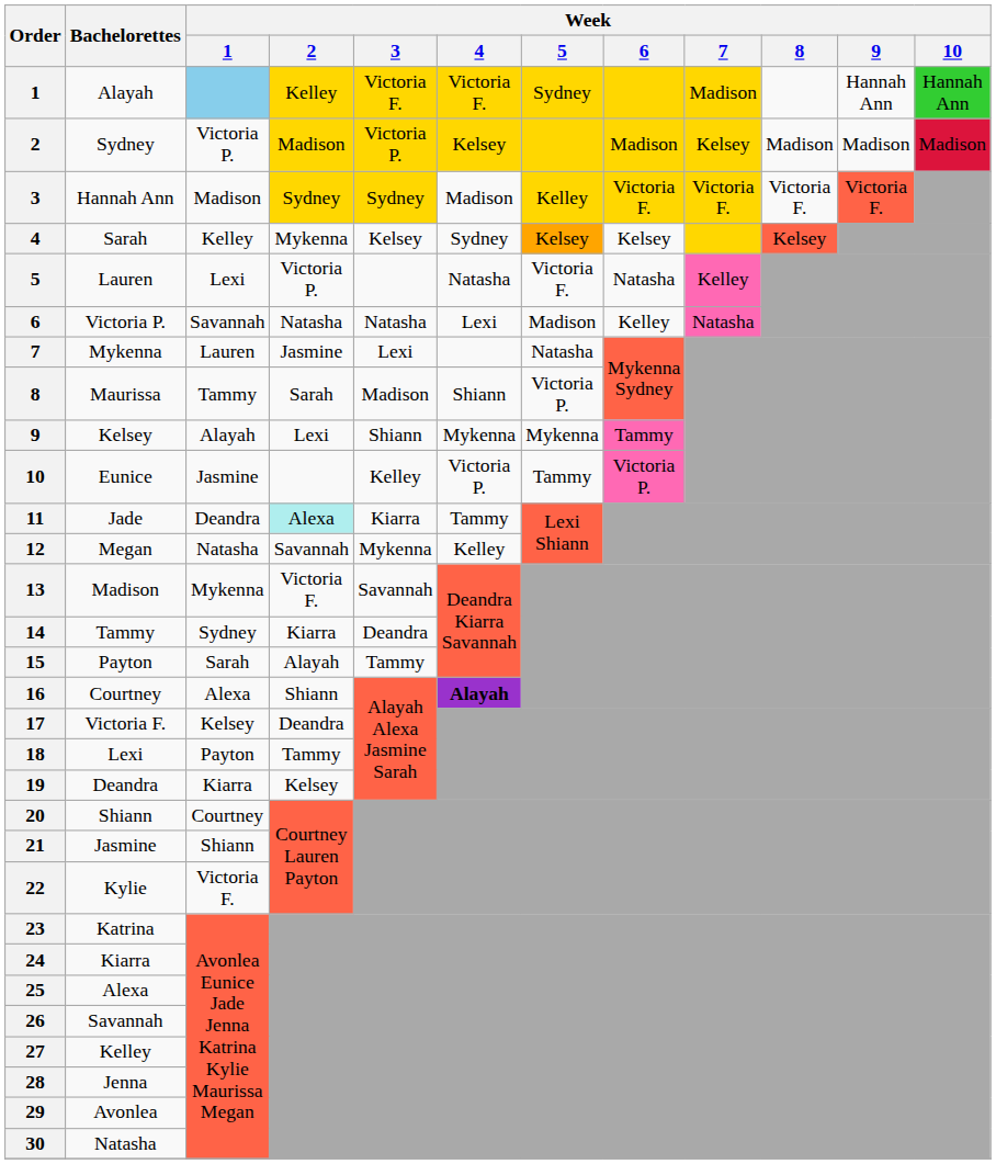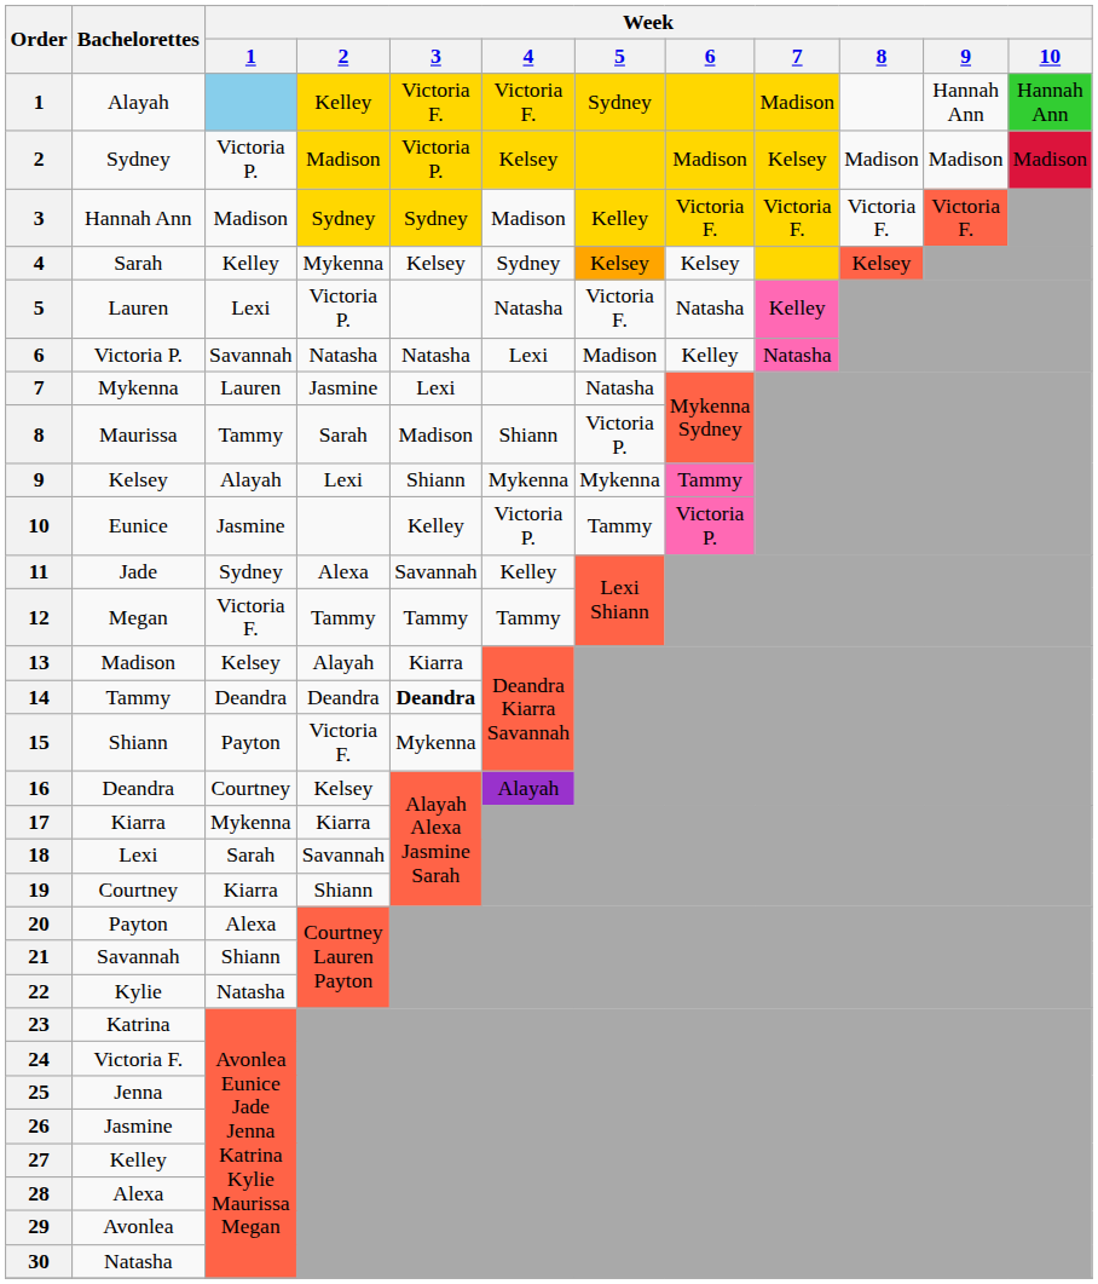 <table class="wikitable nowrap" style="text-align:center">
 <tr>
 <th rowspan="2">Order</th>
 <th rowspan="2">Bachelorettes</th>
 <th colspan="10">Week</th>
 </tr>
 <tr>
 <th><a href='#'>1</a></th>
 <th><a href='#'>2</a></th>
 <th><a href='#'>3</a></th>
 <th><a href='#'>4</a></th>
 <th><a href='#'>5</a></th>
 <th><a href='#'>6</a></th>
 <th><a href='#'>7</a></th>
 <th><a href='#'>8</a></th>
 <th><a href='#'>9</a></th>
 <th><a href='#'>10</a></th>
 </tr>
 <tr>
 <th>1</th>
 <td>Alayah</td>
 <td style="background:skyblue"></td>
 <td style="background:gold">Kelley</td>
 <td style="background:gold">Victoria F.</td>
 <td style="background:gold">Victoria F.</td>
 <td style="background:gold">Sydney</td>
 <td style="background:gold"></td>
 <td style="background:gold">Madison</td>
 <td></td>
 <td>Hannah Ann</td>
 <td style="background:limegreen">Hannah Ann</td>
 </tr>
 <tr>
 <th>2</th>
 <td>Sydney</td>
 <td>Victoria P.</td>
 <td style="background:gold">Madison</td>
 <td style="background:gold">Victoria P.</td>
 <td style="background:gold">Kelsey</td>
 <td style="background:gold"></td>
 <td style="background:gold">Madison</td>
 <td style="background:gold">Kelsey</td>
 <td>Madison</td>
 <td>Madison</td>
 <td style="background:crimson"><span>Madison</span></td>
 </tr>
 <tr>
 <th>3</th>
 <td>Hannah Ann</td>
 <td>Madison</td>
 <td style="background:gold">Sydney</td>
 <td style="background:gold">Sydney</td>
 <td>Madison</td>
 <td style="background:gold">Kelley</td>
 <td style="background:gold">Victoria F.</td>
 <td style="background:gold">Victoria F.</td>
 <td>Victoria F.</td>
 <td style="background:tomato;">Victoria F.</td>
 <td style="background:darkgray;"></td>
 </tr>
 <tr>
 <th>4</th>
 <td>Sarah</td>
 <td>Kelley</td>
 <td>Mykenna</td>
 <td>Kelsey</td>
 <td>Sydney</td>
 <td bgcolor="orange">Kelsey</td>
 <td>Kelsey</td>
 <td style="background:gold"></td>
 <td style="background:tomato;">Kelsey</td>
 <td style="background:darkgray;" colspan="2"></td>
 </tr>
 <tr>
 <th>5</th>
 <td>Lauren</td>
 <td>Lexi</td>
 <td>Victoria P.</td>
 <td></td>
 <td>Natasha</td>
 <td>Victoria F.</td>
 <td>Natasha</td>
 <td bgcolor="hotpink">Kelley</td>
 <td rowspan="2" colspan="3" bgcolor="darkgray"></td>
 </tr>
 <tr>
 <th>6</th>
 <td>Victoria P.</td>
 <td>Savannah</td>
 <td>Natasha</td>
 <td>Natasha</td>
 <td>Lexi</td>
 <td>Madison</td>
 <td>Kelley</td>
 <td bgcolor="hotpink">Natasha</td>
 </tr>
 <tr>
 <th>7</th>
 <td>Mykenna</td>
 <td>Lauren</td>
 <td>Jasmine</td>
 <td>Lexi</td>
 <td></td>
 <td>Natasha</td>
 <td rowspan="2" bgcolor="tomato">Mykenna<br>Sydney</td>
 <td rowspan="4" colspan="5" bgcolor="darkgray"></td>
 </tr>
 <tr>
 <th>8</th>
 <td>Maurissa</td>
 <td>Tammy</td>
 <td>Sarah</td>
 <td>Madison</td>
 <td>Shiann</td>
 <td>Victoria P.</td>
 </tr>
 <tr>
 <th>9</th>
 <td>Kelsey</td>
 <td>Alayah</td>
 <td>Lexi</td>
 <td>Shiann</td>
 <td>Mykenna</td>
 <td>Mykenna</td>
 <td style="background:hotpink">Tammy</td>
 </tr>
 <tr>
 <th>10</th>
 <td>Eunice</td>
 <td>Jasmine</td>
 <td></td>
 <td>Kelley</td>
 <td>Victoria P.</td>
 <td>Tammy</td>
 <td style="background:hotpink">Victoria P.</td>
 </tr>
 <tr>
 <th>11</th>
 <td>Jade</td>
-<td>Deandra</td>
-<td style="background: paleturquoise;">Alexa</td>
-<td>Kiarra</td>
-<td>Tammy</td>
+<td>Sydney</td>
+<td>Alexa</td>
+<td>Savannah</td>
+<td>Kelley</td>
 <td rowspan="2" bgcolor="tomato">Lexi<br>Shiann</td>
 <td rowspan="2" colspan="7" bgcolor="darkgray"></td>
 </tr>
 <tr>
 <th>12</th>
 <td>Megan</td>
-<td>Natasha</td>
-<td>Savannah</td>
-<td>Mykenna</td>
-<td>Kelley</td>
+<td>Victoria F.</td>
+<td>Tammy</td>
+<td>Tammy</td>
+<td>Tammy</td>
 </tr>
 <tr>
 <th>13</th>
 <td>Madison</td>
-<td>Mykenna</td>
-<td>Victoria F.</td>
-<td>Savannah</td>
+<td>Kelsey</td>
+<td>Alayah</td>
+<td>Kiarra</td>
 <td rowspan="3" bgcolor="tomato">Deandra<br>Kiarra<br>Savannah</td>
 <td rowspan="4" colspan="7" bgcolor="darkgray"></td>
 </tr>
 <tr>
 <th>14</th>
 <td>Tammy</td>
-<td>Sydney</td>
-<td>Kiarra</td>
 <td>Deandra</td>
+<td>Deandra</td>
+<td><strong>Deandra</strong></td>
 </tr>
 <tr>
 <th>15</th>
+<td>Shiann</td>
 <td>Payton</td>
-<td>Sarah</td>
-<td>Alayah</td>
-<td>Tammy</td>
+<td>Victoria F.</td>
+<td>Mykenna</td>
 </tr>
 <tr>
 <th>16</th>
+<td>Deandra</td>
 <td>Courtney</td>
-<td>Alexa</td>
-<td>Shiann</td>
+<td>Kelsey</td>
 <td rowspan="4" bgcolor="tomato">Alayah<br>Alexa<br>Jasmine<br>Sarah</td>
-<td style="background-color:darkorchid"><strong><span>Alayah</span></strong></td>
+<td style="background-color:darkorchid"><span>Alayah</span></td>
 </tr>
 <tr>
 <th>17</th>
-<td>Victoria F.</td>
-<td>Kelsey</td>
-<td>Deandra</td>
+<td>Kiarra</td>
+<td>Mykenna</td>
+<td>Kiarra</td>
 <td rowspan="3" colspan="8" bgcolor="darkgray"></td>
 </tr>
 <tr>
 <th>18</th>
 <td>Lexi</td>
-<td>Payton</td>
-<td>Tammy</td>
+<td>Sarah</td>
+<td>Savannah</td>
 </tr>
 <tr>
 <th>19</th>
-<td>Deandra</td>
+<td>Courtney</td>
 <td>Kiarra</td>
-<td>Kelsey</td>
+<td>Shiann</td>
 </tr>
 <tr>
 <th>20</th>
-<td>Shiann</td>
-<td>Courtney</td>
+<td>Payton</td>
+<td>Alexa</td>
 <td rowspan="3" bgcolor="tomato">Courtney<br>Lauren<br>Payton</td>
 <td rowspan="3" colspan= "9" bgcolor="darkgray"></td>
 </tr>
 <tr>
 <th>21</th>
-<td>Jasmine</td>
+<td>Savannah</td>
 <td>Shiann</td>
 </tr>
 <tr>
 <th>22</th>
 <td>Kylie</td>
-<td>Victoria F.</td>
+<td>Natasha</td>
 </tr>
 <tr>
 <th>23</th>
 <td>Katrina</td>
 <td rowspan="8" bgcolor="tomato">Avonlea<br>Eunice<br>Jade<br>Jenna<br>Katrina<br>Kylie<br>Maurissa<br>Megan</td>
 <td rowspan="8" colspan="10" bgcolor="darkgray"></td>
 </tr>
 <tr>
 <th>24</th>
-<td>Kiarra</td>
+<td>Victoria F.</td>
 </tr>
 <tr>
 <th>25</th>
-<td>Alexa</td>
+<td>Jenna</td>
 </tr>
 <tr>
 <th>26</th>
-<td>Savannah</td>
+<td>Jasmine</td>
 </tr>
 <tr>
 <th>27</th>
 <td>Kelley</td>
 </tr>
 <tr>
 <th>28</th>
-<td>Jenna</td>
+<td>Alexa</td>
 </tr>
 <tr>
 <th>29</th>
 <td>Avonlea</td>
 </tr>
 <tr>
 <th>30</th>
 <td>Natasha</td>
 </tr>
 <tr>
 </tr>
 </table>
